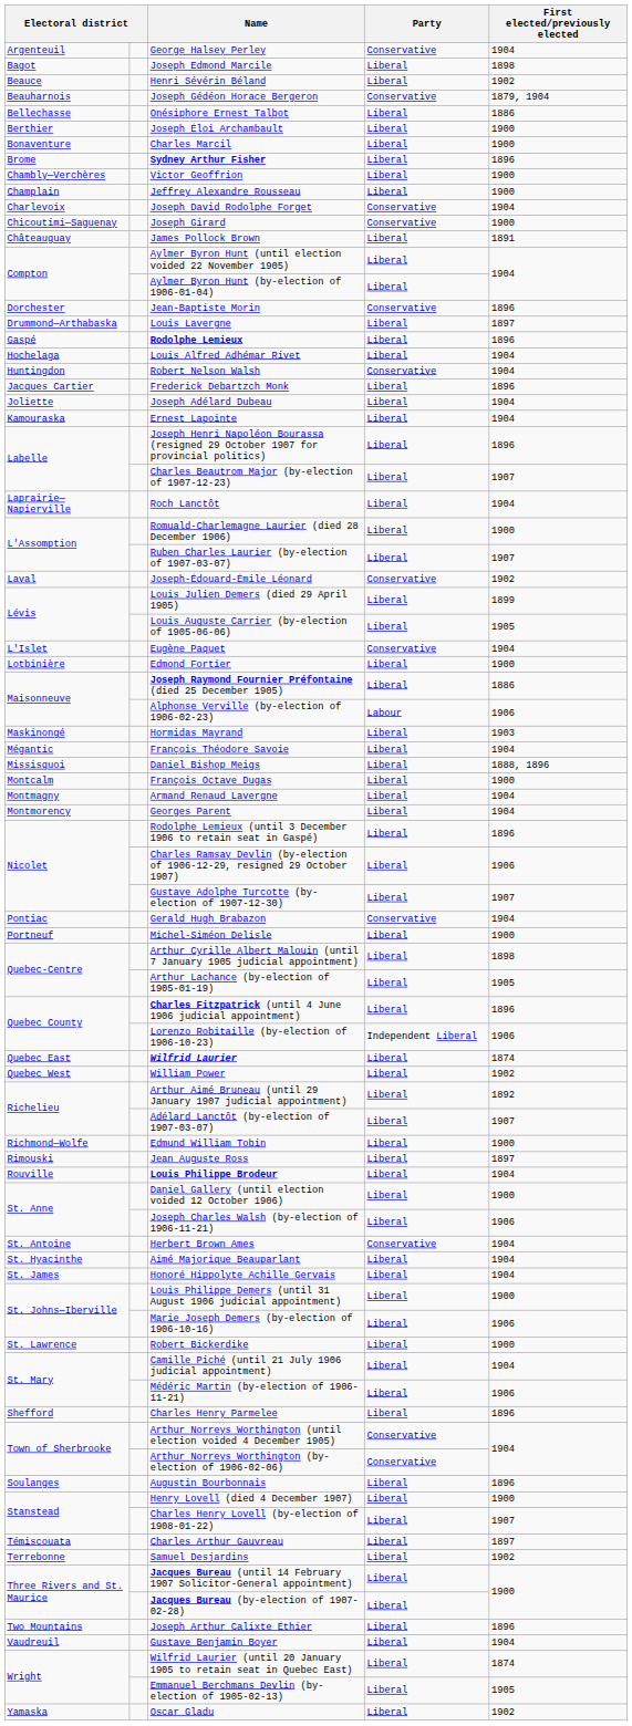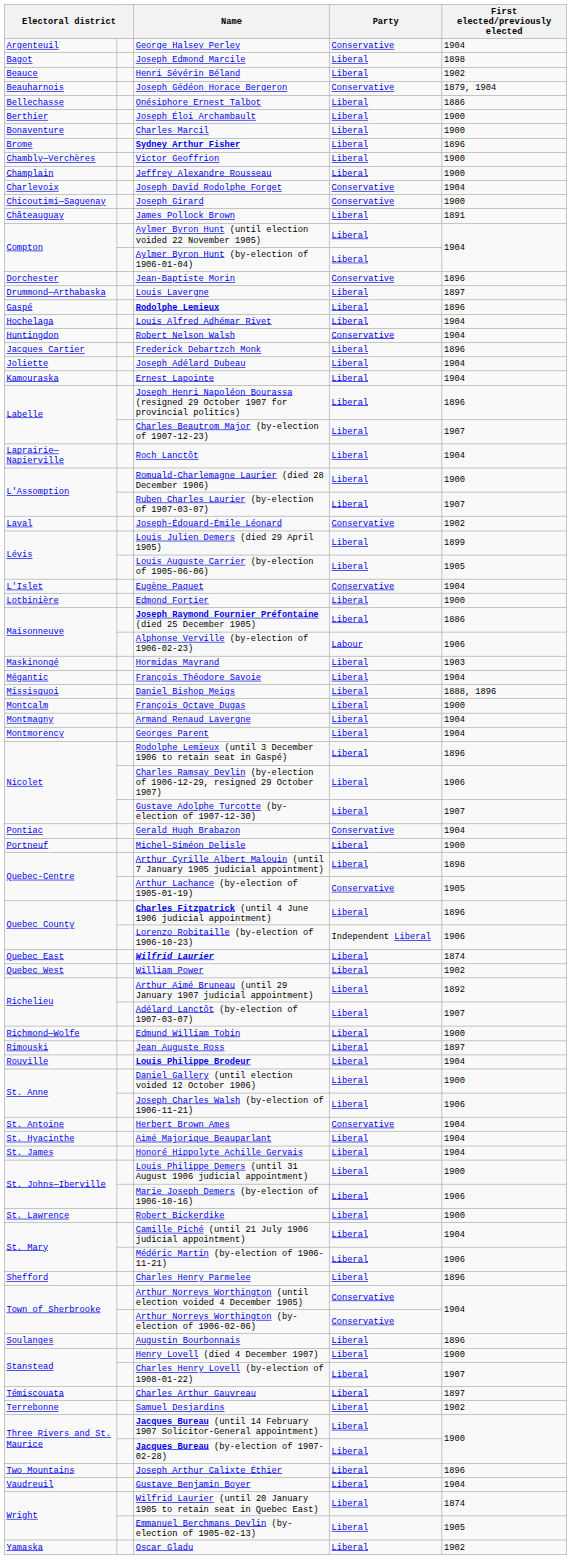 <table class="wikitable" style="width:95%;">
 <tr>
 <th colspan="2" style="width:23%;">Electoral district</th>
 <th>Name</th>
 <th width=20%>Party</th>
 <th>First elected/previously elected</th>
 </tr>
 <tr>
 <td width=20%><a href='#'>Argenteuil</a></td>
 <td></td>
 <td><a href='#'>George Halsey Perley</a></td>
 <td><a href='#'>Conservative</a></td>
 <td>1904</td>
 </tr>
 <tr>
 <td><a href='#'>Bagot</a></td>
 <td></td>
 <td><a href='#'>Joseph Edmond Marcile</a></td>
 <td><a href='#'>Liberal</a></td>
 <td>1898</td>
 </tr>
 <tr>
 <td><a href='#'>Beauce</a></td>
 <td></td>
 <td><a href='#'>Henri Sévérin Béland</a></td>
 <td><a href='#'>Liberal</a></td>
 <td>1902</td>
 </tr>
 <tr>
 <td><a href='#'>Beauharnois</a></td>
 <td></td>
 <td><a href='#'>Joseph Gédéon Horace Bergeron</a></td>
 <td><a href='#'>Conservative</a></td>
 <td>1879, 1904</td>
 </tr>
 <tr>
 <td><a href='#'>Bellechasse</a></td>
 <td></td>
 <td><a href='#'>Onésiphore Ernest Talbot</a></td>
 <td><a href='#'>Liberal</a></td>
 <td>1886</td>
 </tr>
 <tr>
 <td><a href='#'>Berthier</a></td>
 <td></td>
 <td><a href='#'>Joseph Éloi Archambault</a></td>
 <td><a href='#'>Liberal</a></td>
 <td>1900</td>
 </tr>
 <tr>
 <td><a href='#'>Bonaventure</a></td>
 <td></td>
 <td><a href='#'>Charles Marcil</a></td>
 <td><a href='#'>Liberal</a></td>
 <td>1900</td>
 </tr>
 <tr>
 <td><a href='#'>Brome</a></td>
 <td></td>
 <td><strong><a href='#'>Sydney Arthur Fisher</a></strong></td>
 <td><a href='#'>Liberal</a></td>
 <td>1896</td>
 </tr>
 <tr>
 <td><a href='#'>Chambly—Verchères</a></td>
 <td></td>
 <td><a href='#'>Victor Geoffrion</a></td>
 <td><a href='#'>Liberal</a></td>
 <td>1900</td>
 </tr>
 <tr>
 <td><a href='#'>Champlain</a></td>
 <td></td>
 <td><a href='#'>Jeffrey Alexandre Rousseau</a></td>
 <td><a href='#'>Liberal</a></td>
 <td>1900</td>
 </tr>
 <tr>
 <td><a href='#'>Charlevoix</a></td>
 <td></td>
 <td><a href='#'>Joseph David Rodolphe Forget</a></td>
 <td><a href='#'>Conservative</a></td>
 <td>1904</td>
 </tr>
 <tr>
 <td><a href='#'>Chicoutimi—Saguenay</a></td>
 <td></td>
 <td><a href='#'>Joseph Girard</a></td>
 <td><a href='#'>Conservative</a></td>
 <td>1900</td>
 </tr>
 <tr>
 <td><a href='#'>Châteauguay</a></td>
 <td></td>
 <td><a href='#'>James Pollock Brown</a></td>
 <td><a href='#'>Liberal</a></td>
 <td>1891</td>
 </tr>
 <tr>
 <td rowspan=2><a href='#'>Compton</a></td>
 <td></td>
 <td><a href='#'>Aylmer Byron Hunt</a> (until election voided 22 November 1905)</td>
 <td><a href='#'>Liberal</a></td>
 <td rowspan=2>1904</td>
 </tr>
 <tr>
 <td></td>
 <td><a href='#'>Aylmer Byron Hunt</a> (by-election of 1906-01-04)</td>
 <td><a href='#'>Liberal</a></td>
 </tr>
 <tr>
 <td><a href='#'>Dorchester</a></td>
 <td></td>
 <td><a href='#'>Jean-Baptiste Morin</a></td>
 <td><a href='#'>Conservative</a></td>
 <td>1896</td>
 </tr>
 <tr>
 <td><a href='#'>Drummond—Arthabaska</a></td>
 <td></td>
 <td><a href='#'>Louis Lavergne</a></td>
 <td><a href='#'>Liberal</a></td>
 <td>1897</td>
 </tr>
 <tr>
 <td><a href='#'>Gaspé</a></td>
 <td></td>
 <td><strong><a href='#'>Rodolphe Lemieux</a></strong></td>
 <td><a href='#'>Liberal</a></td>
 <td>1896</td>
 </tr>
 <tr>
 <td><a href='#'>Hochelaga</a></td>
 <td></td>
 <td><a href='#'>Louis Alfred Adhémar Rivet</a></td>
 <td><a href='#'>Liberal</a></td>
 <td>1904</td>
 </tr>
 <tr>
 <td><a href='#'>Huntingdon</a></td>
 <td></td>
 <td><a href='#'>Robert Nelson Walsh</a></td>
 <td><a href='#'>Conservative</a></td>
 <td>1904</td>
 </tr>
 <tr>
 <td><a href='#'>Jacques Cartier</a></td>
 <td></td>
 <td><a href='#'>Frederick Debartzch Monk</a></td>
 <td><a href='#'>Liberal</a></td>
 <td>1896</td>
 </tr>
 <tr>
 <td><a href='#'>Joliette</a></td>
 <td></td>
 <td><a href='#'>Joseph Adélard Dubeau</a></td>
 <td><a href='#'>Liberal</a></td>
 <td>1904</td>
 </tr>
 <tr>
 <td><a href='#'>Kamouraska</a></td>
 <td></td>
 <td><a href='#'>Ernest Lapointe</a></td>
 <td><a href='#'>Liberal</a></td>
 <td>1904</td>
 </tr>
 <tr>
 <td rowspan=2><a href='#'>Labelle</a></td>
 <td></td>
 <td><a href='#'>Joseph Henri Napoléon Bourassa</a> (resigned 29 October 1907 for provincial politics)</td>
 <td><a href='#'>Liberal</a></td>
 <td>1896</td>
 </tr>
 <tr>
 <td></td>
 <td><a href='#'>Charles Beautrom Major</a> (by-election of 1907-12-23)</td>
 <td><a href='#'>Liberal</a></td>
 <td>1907</td>
 </tr>
 <tr>
 <td><a href='#'>Laprairie—Napierville</a></td>
 <td></td>
 <td><a href='#'>Roch Lanctôt</a></td>
 <td><a href='#'>Liberal</a></td>
 <td>1904</td>
 </tr>
 <tr>
 <td rowspan=2><a href='#'>L'Assomption</a></td>
 <td></td>
 <td><a href='#'>Romuald-Charlemagne Laurier</a> (died 28 December 1906)</td>
 <td><a href='#'>Liberal</a></td>
 <td>1900</td>
 </tr>
 <tr>
 <td></td>
 <td><a href='#'>Ruben Charles Laurier</a> (by-election of 1907-03-07)</td>
 <td><a href='#'>Liberal</a></td>
 <td>1907</td>
 </tr>
 <tr>
 <td><a href='#'>Laval</a></td>
 <td></td>
 <td><a href='#'>Joseph-Édouard-Émile Léonard</a></td>
 <td><a href='#'>Conservative</a></td>
 <td>1902</td>
 </tr>
 <tr>
 <td rowspan=2><a href='#'>Lévis</a></td>
 <td></td>
 <td><a href='#'>Louis Julien Demers</a> (died 29 April 1905)</td>
 <td><a href='#'>Liberal</a></td>
 <td>1899</td>
 </tr>
 <tr>
 <td></td>
 <td><a href='#'>Louis Auguste Carrier</a> (by-election of 1905-06-06)</td>
 <td><a href='#'>Liberal</a></td>
 <td>1905</td>
 </tr>
 <tr>
 <td><a href='#'>L'Islet</a></td>
 <td></td>
 <td><a href='#'>Eugène Paquet</a></td>
 <td><a href='#'>Conservative</a></td>
 <td>1904</td>
 </tr>
 <tr>
 <td><a href='#'>Lotbinière</a></td>
 <td></td>
 <td><a href='#'>Edmond Fortier</a></td>
 <td><a href='#'>Liberal</a></td>
 <td>1900</td>
 </tr>
 <tr>
 <td rowspan=2><a href='#'>Maisonneuve</a></td>
 <td></td>
 <td><strong><a href='#'>Joseph Raymond Fournier Préfontaine</a></strong> (died 25 December 1905)</td>
 <td><a href='#'>Liberal</a></td>
 <td>1886</td>
 </tr>
 <tr>
 <td></td>
 <td><a href='#'>Alphonse Verville</a> (by-election of 1906-02-23)</td>
 <td><a href='#'>Labour</a></td>
 <td>1906</td>
 </tr>
 <tr>
 <td><a href='#'>Maskinongé</a></td>
 <td></td>
 <td><a href='#'>Hormidas Mayrand</a></td>
 <td><a href='#'>Liberal</a></td>
 <td>1903</td>
 </tr>
 <tr>
 <td><a href='#'>Mégantic</a></td>
 <td></td>
 <td><a href='#'>François Théodore Savoie</a></td>
 <td><a href='#'>Liberal</a></td>
 <td>1904</td>
 </tr>
 <tr>
 <td><a href='#'>Missisquoi</a></td>
 <td></td>
 <td><a href='#'>Daniel Bishop Meigs</a></td>
 <td><a href='#'>Liberal</a></td>
 <td>1888, 1896</td>
 </tr>
 <tr>
 <td><a href='#'>Montcalm</a></td>
 <td></td>
 <td><a href='#'>François Octave Dugas</a></td>
 <td><a href='#'>Liberal</a></td>
 <td>1900</td>
 </tr>
 <tr>
 <td><a href='#'>Montmagny</a></td>
 <td></td>
 <td><a href='#'>Armand Renaud Lavergne</a></td>
 <td><a href='#'>Liberal</a></td>
 <td>1904</td>
 </tr>
 <tr>
 <td><a href='#'>Montmorency</a></td>
 <td></td>
 <td><a href='#'>Georges Parent</a></td>
 <td><a href='#'>Liberal</a></td>
 <td>1904</td>
 </tr>
 <tr>
 <td rowspan=3><a href='#'>Nicolet</a></td>
 <td></td>
 <td><a href='#'>Rodolphe Lemieux</a> (until 3 December 1906 to retain seat in Gaspé)</td>
 <td><a href='#'>Liberal</a></td>
 <td>1896</td>
 </tr>
 <tr>
 <td></td>
 <td><a href='#'>Charles Ramsay Devlin</a> (by-election of 1906-12-29, resigned 29 October 1907)</td>
 <td><a href='#'>Liberal</a></td>
 <td>1906</td>
 </tr>
 <tr>
 <td></td>
 <td><a href='#'>Gustave Adolphe Turcotte</a> (by-election of 1907-12-30)</td>
 <td><a href='#'>Liberal</a></td>
 <td>1907</td>
 </tr>
 <tr>
 <td><a href='#'>Pontiac</a></td>
 <td></td>
 <td><a href='#'>Gerald Hugh Brabazon</a></td>
 <td><a href='#'>Conservative</a></td>
 <td>1904</td>
 </tr>
 <tr>
 <td><a href='#'>Portneuf</a></td>
 <td></td>
 <td><a href='#'>Michel-Siméon Delisle</a></td>
 <td><a href='#'>Liberal</a></td>
 <td>1900</td>
 </tr>
 <tr>
 <td rowspan=2><a href='#'>Quebec-Centre</a></td>
 <td></td>
 <td><a href='#'>Arthur Cyrille Albert Malouin</a> (until 7 January 1905 judicial appointment)</td>
 <td><a href='#'>Liberal</a></td>
 <td>1898</td>
 </tr>
 <tr>
 <td></td>
 <td><a href='#'>Arthur Lachance</a> (by-election of 1905-01-19)</td>
-<td><a href='#'>Liberal</a></td>
+<td><a href='#'>Conservative</a></td>
 <td>1905</td>
 </tr>
 <tr>
 <td rowspan=2><a href='#'>Quebec County</a></td>
 <td></td>
 <td><strong><a href='#'>Charles Fitzpatrick</a></strong> (until 4 June 1906 judicial appointment)</td>
 <td><a href='#'>Liberal</a></td>
 <td>1896</td>
 </tr>
 <tr>
 <td></td>
 <td><a href='#'>Lorenzo Robitaille</a> (by-election of 1906-10-23)</td>
 <td>Independent <a href='#'>Liberal</a></td>
 <td>1906</td>
 </tr>
 <tr>
 <td><a href='#'>Quebec East</a></td>
 <td></td>
 <td><strong><em><a href='#'>Wilfrid Laurier</a></em></strong></td>
 <td><a href='#'>Liberal</a></td>
 <td>1874</td>
 </tr>
 <tr>
 <td><a href='#'>Quebec West</a></td>
 <td></td>
 <td><a href='#'>William Power</a></td>
 <td><a href='#'>Liberal</a></td>
 <td>1902</td>
 </tr>
 <tr>
 <td rowspan=2><a href='#'>Richelieu</a></td>
 <td></td>
 <td><a href='#'>Arthur Aimé Bruneau</a> (until 29 January 1907 judicial appointment)</td>
 <td><a href='#'>Liberal</a></td>
 <td>1892</td>
 </tr>
 <tr>
 <td></td>
 <td><a href='#'>Adélard Lanctôt</a> (by-election of 1907-03-07)</td>
 <td><a href='#'>Liberal</a></td>
 <td>1907</td>
 </tr>
 <tr>
 <td><a href='#'>Richmond—Wolfe</a></td>
 <td></td>
 <td><a href='#'>Edmund William Tobin</a></td>
 <td><a href='#'>Liberal</a></td>
 <td>1900</td>
 </tr>
 <tr>
 <td><a href='#'>Rimouski</a></td>
 <td></td>
 <td><a href='#'>Jean Auguste Ross</a></td>
 <td><a href='#'>Liberal</a></td>
 <td>1897</td>
 </tr>
 <tr>
 <td><a href='#'>Rouville</a></td>
 <td></td>
 <td><strong><a href='#'>Louis Philippe Brodeur</a></strong></td>
 <td><a href='#'>Liberal</a></td>
 <td>1904</td>
 </tr>
 <tr>
 <td rowspan=2><a href='#'>St. Anne</a></td>
 <td></td>
 <td><a href='#'>Daniel Gallery</a> (until election voided 12 October 1906)</td>
 <td><a href='#'>Liberal</a></td>
 <td>1900</td>
 </tr>
 <tr>
 <td></td>
 <td><a href='#'>Joseph Charles Walsh</a> (by-election of 1906-11-21)</td>
 <td><a href='#'>Liberal</a></td>
 <td>1906</td>
 </tr>
 <tr>
 <td><a href='#'>St. Antoine</a></td>
 <td></td>
 <td><a href='#'>Herbert Brown Ames</a></td>
 <td><a href='#'>Conservative</a></td>
 <td>1904</td>
 </tr>
 <tr>
 <td><a href='#'>St. Hyacinthe</a></td>
 <td></td>
 <td><a href='#'>Aimé Majorique Beauparlant</a></td>
 <td><a href='#'>Liberal</a></td>
 <td>1904</td>
 </tr>
 <tr>
 <td><a href='#'>St. James</a></td>
 <td></td>
 <td><a href='#'>Honoré Hippolyte Achille Gervais</a></td>
 <td><a href='#'>Liberal</a></td>
 <td>1904</td>
 </tr>
 <tr>
 <td rowspan=2><a href='#'>St. Johns—Iberville</a></td>
 <td></td>
 <td><a href='#'>Louis Philippe Demers</a> (until 31 August 1906 judicial appointment)</td>
 <td><a href='#'>Liberal</a></td>
 <td>1900</td>
 </tr>
 <tr>
 <td></td>
 <td><a href='#'>Marie Joseph Demers</a> (by-election of 1906-10-16)</td>
 <td><a href='#'>Liberal</a></td>
 <td>1906</td>
 </tr>
 <tr>
 <td><a href='#'>St. Lawrence</a></td>
 <td></td>
 <td><a href='#'>Robert Bickerdike</a></td>
 <td><a href='#'>Liberal</a></td>
 <td>1900</td>
 </tr>
 <tr>
 <td rowspan=2><a href='#'>St. Mary</a></td>
 <td></td>
 <td><a href='#'>Camille Piché</a> (until 21 July 1906 judicial appointment)</td>
 <td><a href='#'>Liberal</a></td>
 <td>1904</td>
 </tr>
 <tr>
 <td></td>
 <td><a href='#'>Médéric Martin</a> (by-election of 1906-11-21)</td>
 <td><a href='#'>Liberal</a></td>
 <td>1906</td>
 </tr>
 <tr>
 <td><a href='#'>Shefford</a></td>
 <td></td>
 <td><a href='#'>Charles Henry Parmelee</a></td>
 <td><a href='#'>Liberal</a></td>
 <td>1896</td>
 </tr>
 <tr>
 <td rowspan=2><a href='#'>Town of Sherbrooke</a></td>
 <td></td>
 <td><a href='#'>Arthur Norreys Worthington</a> (until election voided 4 December 1905)</td>
 <td><a href='#'>Conservative</a></td>
 <td rowspan=2>1904</td>
 </tr>
 <tr>
 <td></td>
 <td><a href='#'>Arthur Norreys Worthington</a> (by-election of 1906-02-06)</td>
 <td><a href='#'>Conservative</a></td>
 </tr>
 <tr>
 <td><a href='#'>Soulanges</a></td>
 <td></td>
 <td><a href='#'>Augustin Bourbonnais</a></td>
 <td><a href='#'>Liberal</a></td>
 <td>1896</td>
 </tr>
 <tr>
 <td rowspan=2><a href='#'>Stanstead</a></td>
 <td></td>
 <td><a href='#'>Henry Lovell</a> (died 4 December 1907)</td>
 <td><a href='#'>Liberal</a></td>
 <td>1900</td>
 </tr>
 <tr>
 <td></td>
 <td><a href='#'>Charles Henry Lovell</a> (by-election of 1908-01-22)</td>
 <td><a href='#'>Liberal</a></td>
 <td>1907</td>
 </tr>
 <tr>
 <td><a href='#'>Témiscouata</a></td>
 <td></td>
 <td><a href='#'>Charles Arthur Gauvreau</a></td>
 <td><a href='#'>Liberal</a></td>
 <td>1897</td>
 </tr>
 <tr>
 <td><a href='#'>Terrebonne</a></td>
 <td></td>
 <td><a href='#'>Samuel Desjardins</a></td>
 <td><a href='#'>Liberal</a></td>
 <td>1902</td>
 </tr>
 <tr>
 <td rowspan=2><a href='#'>Three Rivers and St. Maurice</a></td>
 <td></td>
 <td><strong><a href='#'>Jacques Bureau</a></strong> (until 14 February 1907 Solicitor-General appointment)</td>
 <td><a href='#'>Liberal</a></td>
 <td rowspan=2>1900</td>
 </tr>
 <tr>
 <td></td>
 <td><strong><a href='#'>Jacques Bureau</a></strong> (by-election of 1907-02-28)</td>
 <td><a href='#'>Liberal</a></td>
 </tr>
 <tr>
 <td><a href='#'>Two Mountains</a></td>
 <td></td>
 <td><a href='#'>Joseph Arthur Calixte Éthier</a></td>
 <td><a href='#'>Liberal</a></td>
 <td>1896</td>
 </tr>
 <tr>
 <td><a href='#'>Vaudreuil</a></td>
 <td></td>
 <td><a href='#'>Gustave Benjamin Boyer</a></td>
 <td><a href='#'>Liberal</a></td>
 <td>1904</td>
 </tr>
 <tr>
 <td rowspan=2><a href='#'>Wright</a></td>
 <td></td>
 <td><a href='#'>Wilfrid Laurier</a> (until 20 January 1905 to retain seat in Quebec East)</td>
 <td><a href='#'>Liberal</a></td>
 <td>1874</td>
 </tr>
 <tr>
 <td></td>
 <td><a href='#'>Emmanuel Berchmans Devlin</a> (by-election of 1905-02-13)</td>
 <td><a href='#'>Liberal</a></td>
 <td>1905</td>
 </tr>
 <tr>
 <td><a href='#'>Yamaska</a></td>
 <td></td>
 <td><a href='#'>Oscar Gladu</a></td>
 <td><a href='#'>Liberal</a></td>
 <td>1902</td>
 </tr>
 </table>
